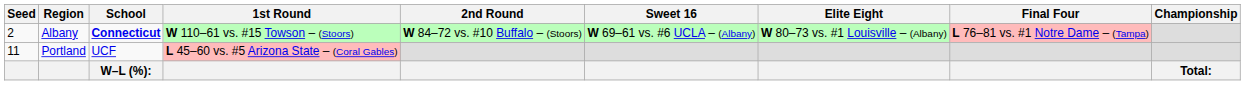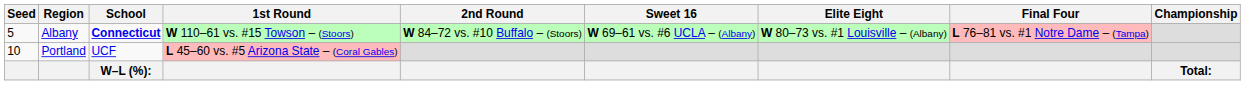 <table class="sortable wikitable" style="white-space:nowrap; font-size:90%;">
 <tr>
 <th>Seed</th>
 <th>Region</th>
 <th>School</th>
 <th>1st Round</th>
 <th>2nd Round</th>
 <th>Sweet 16</th>
 <th>Elite Eight</th>
 <th>Final Four</th>
 <th>Championship</th>
 </tr>
 <tr>
-<td>2</td>
+<td>5</td>
 <td><a href='#'>Albany</a></td>
 <td><strong><a href='#'>Connecticut</a></strong></td>
 <td style="background:#bfb;"><strong>W</strong> 110–61 vs. #15 <a href='#'>Towson</a> – <small>(<a href='#'>Stoors</a>)</small></td>
 <td style="background:#bfb;"><strong>W</strong> 84–72 vs. #10 <a href='#'>Buffalo</a> – <small>(Stoors)</small></td>
 <td style="background:#bfb;"><strong>W</strong> 69–61 vs. #6 <a href='#'>UCLA</a> – <small>(<a href='#'>Albany</a>)</small></td>
 <td style="background:#bfb;"><strong>W</strong> 80–73 vs. #1 <a href='#'>Louisville</a> – <small>(Albany)</small></td>
 <td style="background:#fbb;"><strong>L</strong> 76–81 vs. #1 <a href='#'>Notre Dame</a> – <small>(<a href='#'>Tampa</a>)</small></td>
 <td style="background:#ddd;"></td>
 </tr>
 <tr>
-<td>11</td>
+<td>10</td>
 <td><a href='#'>Portland</a></td>
 <td><a href='#'>UCF</a></td>
 <td style="background:#fbb;"><strong>L</strong> 45–60 vs. #5 <a href='#'>Arizona State</a> – <small>(<a href='#'>Coral Gables</a>)</small></td>
 <td style="background:#ddd;"></td>
 <td style="background:#ddd;"></td>
 <td style="background:#ddd;"></td>
 <td style="background:#ddd;"></td>
 <td style="background:#ddd;"></td>
 </tr>
 <tr>
 <th></th>
 <th></th>
 <th>W–L (%):</th>
 <th></th>
 <th></th>
 <th></th>
 <th></th>
 <th></th>
 <th> Total: </th>
 </tr>
 </table>
